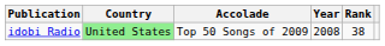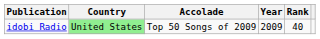 <table class="wikitable plainrowheaders" style="text-align:center">
 <tr>
 <th>Publication</th>
 <th>Country</th>
 <th>Accolade</th>
 <th>Year</th>
 <th>Rank</th>
 <th class="unsortable"></th>
 </tr>
 <tr>
 <td><a href='#'>idobi Radio</a></td>
 <td style="background: lightgreen;">United States</td>
 <td>Top 50 Songs of 2009</td>
-<td>2008</td>
-<td>38</td>
+<td>2009</td>
+<td>40</td>
 <td></td>
 </tr>
 </table>
